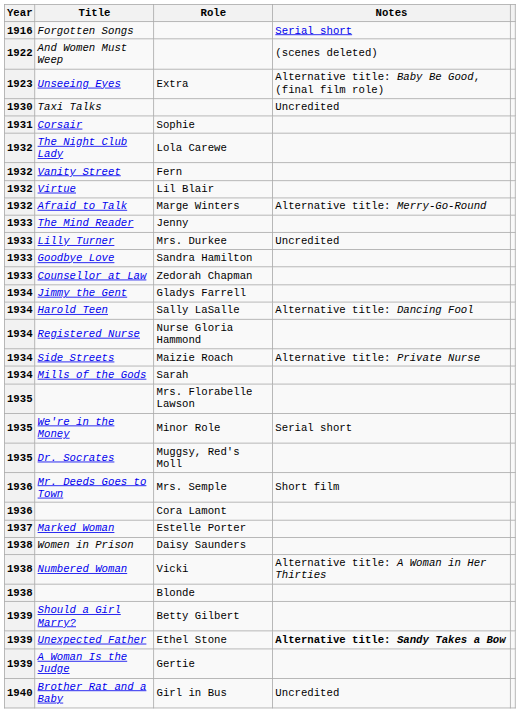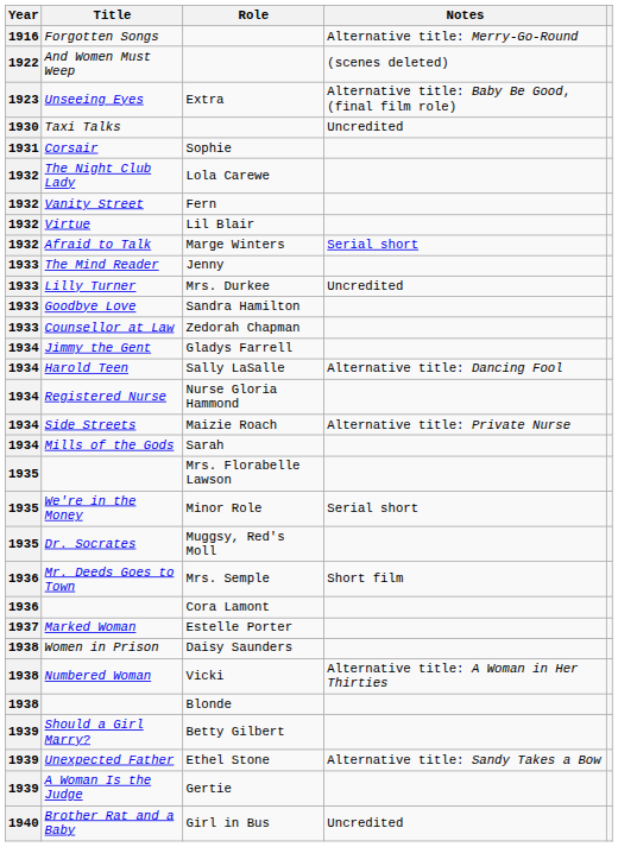 <table class="wikitable plainrowheaders sortable" style="margin-right: 0;">
 <tr>
 <th scope="col">Year</th>
 <th scope="col">Title</th>
 <th scope="col">Role</th>
 <th scope="col" class="unsortable">Notes</th>
 <th scope="col" class="unsortable"></th>
 </tr>
 <tr>
 <th scope="row">1916</th>
 <td><em>Forgotten Songs</em></td>
 <td></td>
-<td><a href='#'>Serial short</a></td>
+<td>Alternative title: <em>Merry-Go-Round</em></td>
 <td style="text-align:center;"></td>
 </tr>
 <tr>
 <th scope="row">1922</th>
 <td><em>And Women Must Weep</em></td>
 <td></td>
 <td>(scenes deleted)</td>
 <td style="text-align:center;"></td>
 </tr>
 <tr>
 <th scope="row">1923</th>
 <td><em><a href='#'>Unseeing Eyes</a></em></td>
 <td>Extra</td>
 <td>Alternative title: <em>Baby Be Good</em>, (final film role)</td>
 <td align=center></td>
 </tr>
 <tr>
 <th scope="row">1930</th>
 <td><em>Taxi Talks</em></td>
 <td></td>
 <td>Uncredited</td>
 <td align=center></td>
 </tr>
 <tr>
 <th scope="row">1931</th>
 <td><em><a href='#'>Corsair</a></em></td>
 <td>Sophie</td>
 <td></td>
 <td align=center></td>
 </tr>
 <tr>
 <th scope="row">1932</th>
 <td><em><a href='#'>The Night Club Lady</a></em></td>
 <td>Lola Carewe</td>
 <td></td>
 <td align=center></td>
 </tr>
 <tr>
 <th scope="row">1932</th>
 <td><em><a href='#'>Vanity Street</a></em></td>
 <td>Fern</td>
 <td></td>
 <td align=center></td>
 </tr>
 <tr>
 <th scope="row">1932</th>
 <td><em><a href='#'>Virtue</a></em></td>
 <td>Lil Blair</td>
 <td></td>
 <td align=center></td>
 </tr>
 <tr>
 <th scope="row">1932</th>
 <td><em><a href='#'>Afraid to Talk</a></em></td>
 <td>Marge Winters</td>
-<td>Alternative title: <em>Merry-Go-Round</em></td>
+<td><a href='#'>Serial short</a></td>
 <td align=center></td>
 </tr>
 <tr>
 <th scope="row">1933</th>
 <td><em><a href='#'>The Mind Reader</a></em></td>
 <td>Jenny</td>
 <td></td>
 <td align=center></td>
 </tr>
 <tr>
 <th scope="row">1933</th>
 <td><em><a href='#'>Lilly Turner</a></em></td>
 <td>Mrs. Durkee</td>
 <td>Uncredited</td>
 <td align=center></td>
 </tr>
 <tr>
 <th scope="row">1933</th>
 <td><em><a href='#'>Goodbye Love</a></em></td>
 <td>Sandra Hamilton</td>
 <td></td>
 <td align=center></td>
 </tr>
 <tr>
 <th scope="row">1933</th>
 <td><em><a href='#'>Counsellor at Law</a></em></td>
 <td>Zedorah Chapman</td>
 <td></td>
 <td align=center></td>
 </tr>
 <tr>
 <th scope="row">1934</th>
 <td><em><a href='#'>Jimmy the Gent</a></em></td>
 <td>Gladys Farrell</td>
 <td></td>
 <td align=center></td>
 </tr>
 <tr>
 <th scope="row">1934</th>
 <td><em><a href='#'>Harold Teen</a></em></td>
 <td>Sally LaSalle</td>
 <td>Alternative title: <em>Dancing Fool</em></td>
 <td align=center></td>
 </tr>
 <tr>
 <th scope="row">1934</th>
 <td><em><a href='#'>Registered Nurse</a></em></td>
 <td>Nurse Gloria Hammond</td>
 <td></td>
 <td align=center></td>
 </tr>
 <tr>
 <th scope="row">1934</th>
 <td><em><a href='#'>Side Streets</a></em></td>
 <td>Maizie Roach</td>
 <td>Alternative title: <em>Private Nurse</em></td>
 <td align=center></td>
 </tr>
 <tr>
 <th scope="row">1934</th>
 <td><em><a href='#'>Mills of the Gods</a></em></td>
 <td>Sarah</td>
 <td></td>
 <td align=center></td>
 </tr>
 <tr>
 <th scope="row">1935</th>
 <td><em></em></td>
 <td>Mrs. Florabelle Lawson</td>
 <td></td>
 <td align=center></td>
 </tr>
 <tr>
 <th scope="row">1935</th>
 <td><em><a href='#'>We're in the Money</a></em></td>
 <td>Minor Role</td>
 <td>Serial short</td>
 <td align=center></td>
 </tr>
 <tr>
 <th scope="row">1935</th>
 <td><em><a href='#'>Dr. Socrates</a></em></td>
 <td>Muggsy, Red's Moll</td>
 <td></td>
 <td align=center></td>
 </tr>
 <tr>
 <th scope="row">1936</th>
 <td><em><a href='#'>Mr. Deeds Goes to Town</a></em></td>
 <td>Mrs. Semple</td>
 <td>Short film</td>
 <td align=center></td>
 </tr>
 <tr>
 <th scope="row">1936</th>
 <td><em></em></td>
 <td>Cora Lamont</td>
 <td></td>
 <td align=center></td>
 </tr>
 <tr>
 <th scope="row">1937</th>
 <td><em><a href='#'>Marked Woman</a></em></td>
 <td>Estelle Porter</td>
 <td></td>
 <td align=center></td>
 </tr>
 <tr>
 <th scope="row">1938</th>
 <td><em>Women in Prison</em></td>
 <td>Daisy Saunders</td>
 <td></td>
 <td align=center></td>
 </tr>
 <tr>
 <th scope="row">1938</th>
 <td><em><a href='#'>Numbered Woman</a></em></td>
 <td>Vicki</td>
 <td>Alternative title: <em>A Woman in Her Thirties</em></td>
 <td align=center></td>
 </tr>
 <tr>
 <th scope="row">1938</th>
 <td><em></em></td>
 <td>Blonde</td>
 <td></td>
 <td align=center></td>
 </tr>
 <tr>
 <th scope="row">1939</th>
 <td><em><a href='#'>Should a Girl Marry?</a></em></td>
 <td>Betty Gilbert</td>
 <td></td>
 <td align=center></td>
 </tr>
 <tr>
 <th scope="row">1939</th>
 <td><em><a href='#'>Unexpected Father</a></em></td>
 <td>Ethel Stone</td>
-<td><strong>Alternative title: <em>Sandy Takes a Bow</em></strong></td>
+<td>Alternative title: <em>Sandy Takes a Bow</em></td>
 <td align=center></td>
 </tr>
 <tr>
 <th scope="row">1939</th>
 <td><em><a href='#'>A Woman Is the Judge</a></em></td>
 <td>Gertie</td>
 <td></td>
 <td align=center></td>
 </tr>
 <tr>
 <th scope="row">1940</th>
 <td><em><a href='#'>Brother Rat and a Baby</a></em></td>
 <td>Girl in Bus</td>
 <td>Uncredited</td>
 <td align=center></td>
 </tr>
 </table>
